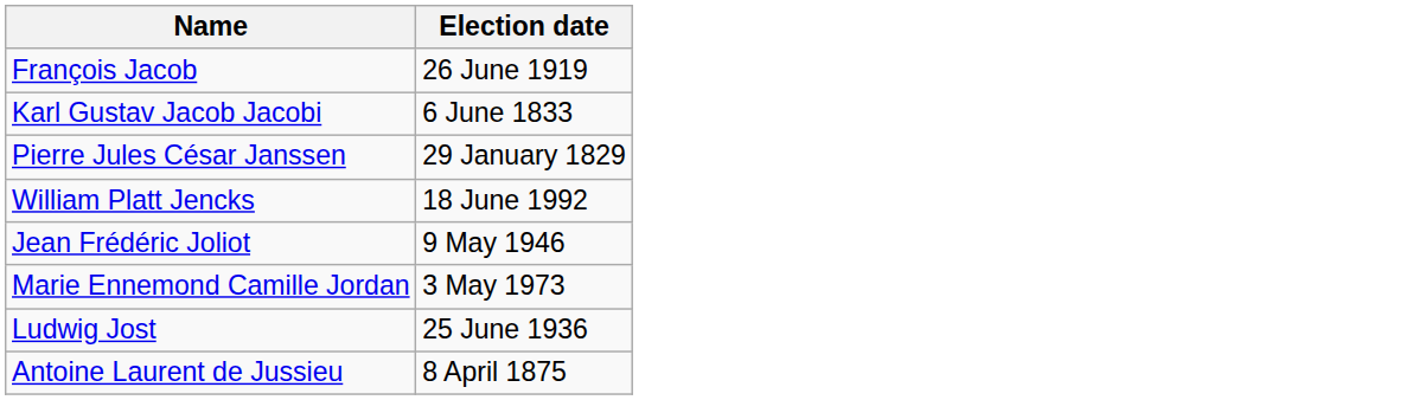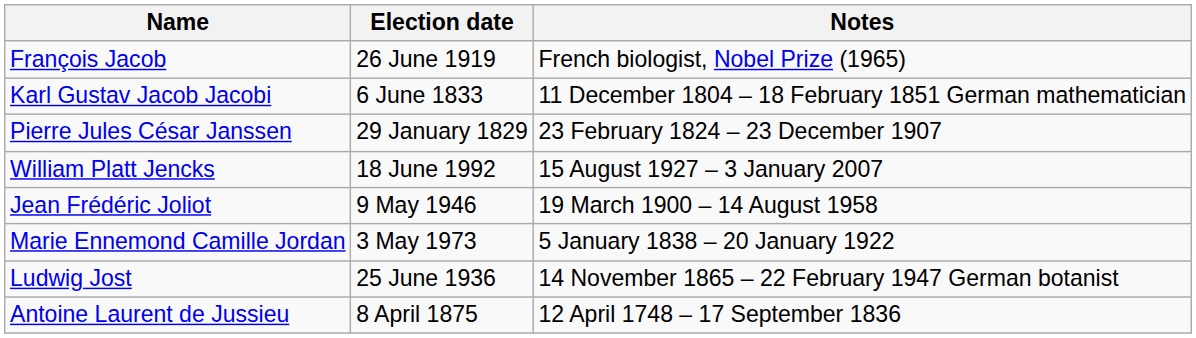 <table class="wikitable sortable">
 <tr>
 <th>Name</th>
 <th>Election date</th>
+<th class="unsortable">Notes</th>
 </tr>
 <tr>
 <td><a href='#'>François Jacob</a></td>
 <td>26 June 1919</td>
+<td>French biologist, <a href='#'>Nobel Prize</a> (1965)</td>
 </tr>
 <tr>
 <td><a href='#'>Karl Gustav Jacob Jacobi</a></td>
 <td>6 June 1833</td>
+<td>11 December 1804 – 18 February 1851  German mathematician</td>
 </tr>
 <tr>
 <td><a href='#'>Pierre Jules César Janssen</a></td>
 <td>29 January 1829</td>
+<td>23 February 1824 – 23 December 1907</td>
 </tr>
 <tr>
 <td><a href='#'>William Platt Jencks</a></td>
 <td>18 June 1992</td>
+<td>15 August 1927 – 3 January 2007</td>
 </tr>
 <tr>
 <td><a href='#'>Jean Frédéric Joliot</a></td>
 <td>9 May 1946</td>
+<td>19 March 1900 – 14 August 1958</td>
 </tr>
 <tr>
 <td><a href='#'>Marie Ennemond Camille Jordan</a></td>
 <td>3 May 1973</td>
+<td>5 January 1838 – 20 January 1922</td>
 </tr>
 <tr>
 <td><a href='#'>Ludwig Jost</a></td>
 <td>25 June 1936</td>
+<td>14 November 1865 – 22 February 1947 German botanist</td>
 </tr>
 <tr>
 <td><a href='#'>Antoine Laurent de Jussieu</a></td>
 <td>8 April 1875</td>
+<td>12 April 1748 – 17 September 1836</td>
 </tr>
 </table>
